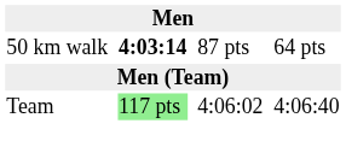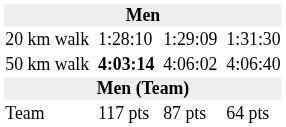 <table>
 <tr>
 <td colspan=7 bgcolor=#eeeeee style=text-align:center;><strong>Men</strong></td>
+</tr>
+<tr>
+<td>20 km walk</td>
+<td></td>
+<td>1:28:10</td>
+<td></td>
+<td>1:29:09</td>
+<td></td>
+<td>1:31:30</td>
 </tr>
 <tr>
 <td>50 km walk</td>
 <td></td>
 <td><strong>4:03:14</strong></td>
 <td></td>
-<td>87 pts</td>
+<td>4:06:02</td>
 <td></td>
-<td>64 pts</td>
+<td>4:06:40</td>
 </tr>
 <tr>
 <td colspan=7 bgcolor=#eeeeee style=text-align:center;><strong>Men (Team)</strong></td>
 </tr>
 <tr>
 <td>Team</td>
 <td></td>
-<td style="background: lightgreen;">117 pts</td>
+<td>117 pts</td>
 <td></td>
-<td>4:06:02</td>
+<td>87 pts</td>
 <td></td>
-<td>4:06:40</td>
+<td>64 pts</td>
 </tr>
 </table>
